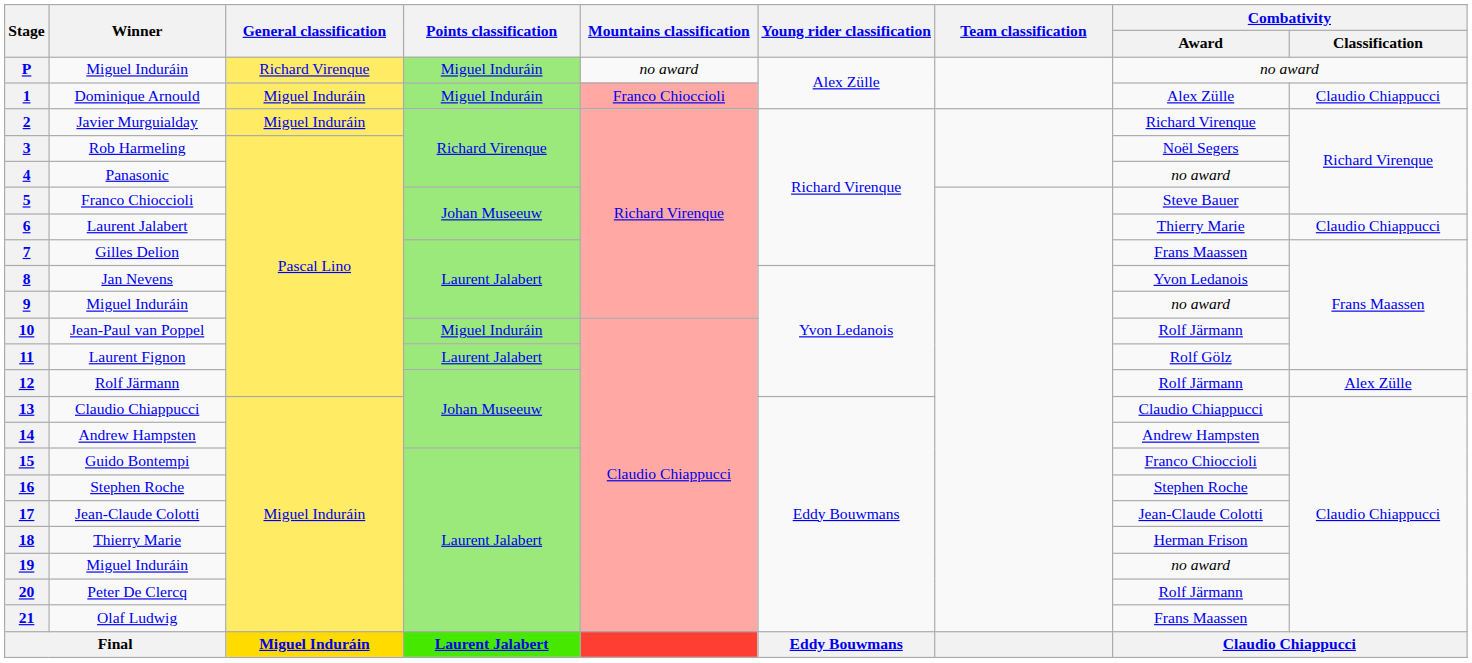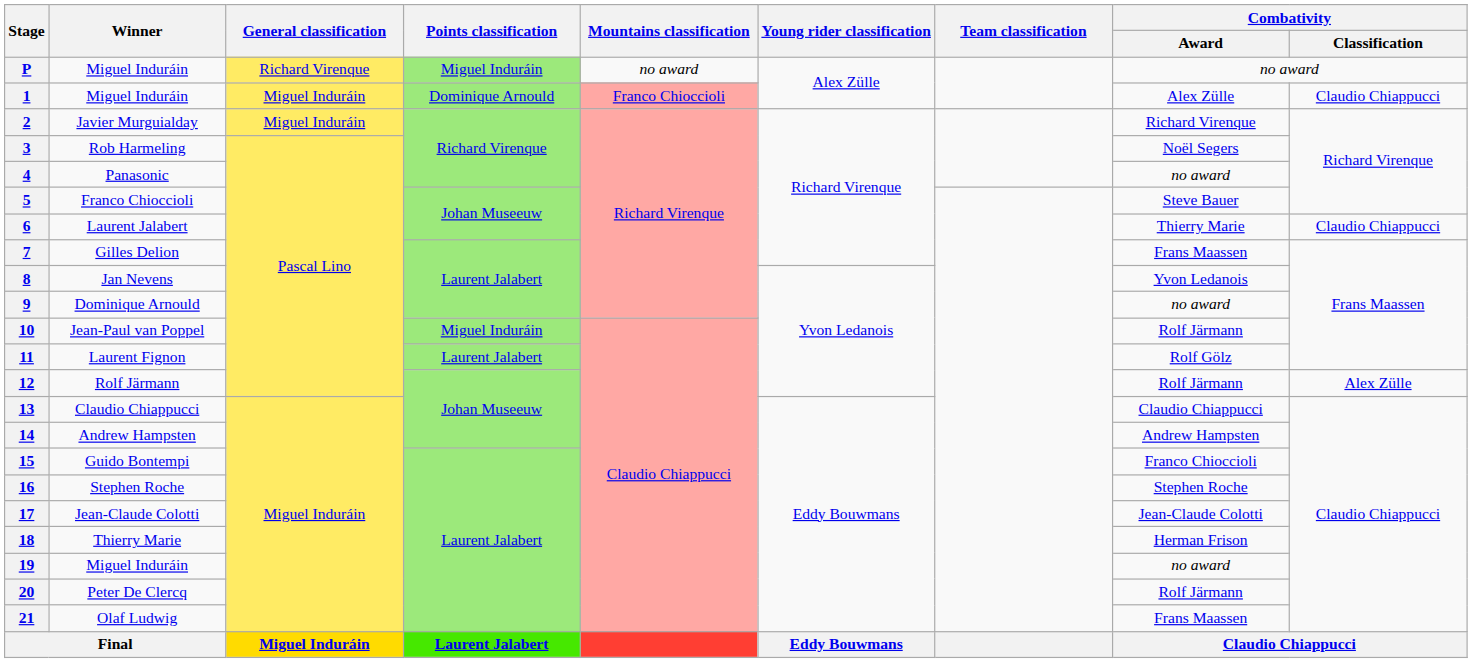 <table class="wikitable" style="text-align:center; font-size:smaller; clear:both;">
 <tr>
 <th scope="col" style="width:1%;" rowspan="2">Stage</th>
 <th scope="col" style="width:12%;" rowspan="2">Winner</th>
 <th scope="col" style="width:12%;" rowspan="2"><a href='#'>General classification</a><br></th>
 <th scope="col" style="width:12%;" rowspan="2"><a href='#'>Points classification</a><br></th>
 <th scope="col" style="width:12%;" rowspan="2"><a href='#'>Mountains classification</a><br></th>
 <th scope="col" style="width:12%;" rowspan="2"><a href='#'>Young rider classification</a></th>
 <th scope="col" style="width:12%;" rowspan="2"><a href='#'>Team classification</a></th>
 <th scope="col" style="width:14%;" colspan="2"><a href='#'>Combativity</a></th>
 </tr>
 <tr>
 <th scope="col" style="width:12%;">Award</th>
 <th scope="col" style="width:12%;">Classification</th>
 </tr>
 <tr>
 <th scope="row"><a href='#'>P</a></th>
 <td><a href='#'>Miguel Induráin</a></td>
 <td style="background:#FFEB64;"><a href='#'>Richard Virenque</a></td>
 <td style="background:#9CE97B;" rowspan="1"><a href='#'>Miguel Induráin</a></td>
 <td rowspan="1"><em>no award</em></td>
 <td rowspan="2"><a href='#'>Alex Zülle</a></td>
 <td rowspan="2"></td>
 <td colspan="2"><em>no award</em></td>
 </tr>
 <tr>
 <th scope="row"><a href='#'>1</a></th>
-<td><a href='#'>Dominique Arnould</a></td>
+<td><a href='#'>Miguel Induráin</a></td>
 <td style="background:#FFEB64;"><a href='#'>Miguel Induráin</a></td>
-<td style="background:#9CE97B;" rowspan="1"><a href='#'>Miguel Induráin</a></td>
+<td style="background:#9CE97B;" rowspan="1"><a href='#'>Dominique Arnould</a></td>
 <td style="background:#FFA8A4;" rowspan="1"><a href='#'>Franco Chioccioli</a></td>
 <td><a href='#'>Alex Zülle</a></td>
 <td><a href='#'>Claudio Chiappucci</a></td>
 </tr>
 <tr>
 <th scope="row"><a href='#'>2</a></th>
 <td><a href='#'>Javier Murguialday</a></td>
 <td style="background:#FFEB64;"><a href='#'>Miguel Induráin</a></td>
 <td style="background:#9CE97B;" rowspan="3"><a href='#'>Richard Virenque</a></td>
 <td style="background:#FFA8A4;" rowspan="8"><a href='#'>Richard Virenque</a></td>
 <td rowspan="6"><a href='#'>Richard Virenque</a></td>
 <td rowspan="3"></td>
 <td><a href='#'>Richard Virenque</a></td>
 <td rowspan="4"><a href='#'>Richard Virenque</a></td>
 </tr>
 <tr>
 <th scope="row"><a href='#'>3</a></th>
 <td><a href='#'>Rob Harmeling</a></td>
 <td style="background:#FFEB64;" rowspan="10"><a href='#'>Pascal Lino</a></td>
 <td><a href='#'>Noël Segers</a></td>
 </tr>
 <tr>
 <th scope="row"><a href='#'>4</a></th>
 <td><a href='#'>Panasonic</a></td>
 <td><em>no award</em></td>
 </tr>
 <tr>
 <th scope="row"><a href='#'>5</a></th>
 <td><a href='#'>Franco Chioccioli</a></td>
 <td style="background:#9CE97B;" rowspan="2"><a href='#'>Johan Museeuw</a></td>
 <td rowspan="17"></td>
 <td><a href='#'>Steve Bauer</a></td>
 </tr>
 <tr>
 <th scope="row"><a href='#'>6</a></th>
 <td><a href='#'>Laurent Jalabert</a></td>
 <td><a href='#'>Thierry Marie</a></td>
 <td><a href='#'>Claudio Chiappucci</a></td>
 </tr>
 <tr>
 <th scope="row"><a href='#'>7</a></th>
 <td><a href='#'>Gilles Delion</a></td>
 <td style="background:#9CE97B;" rowspan="3"><a href='#'>Laurent Jalabert</a></td>
 <td><a href='#'>Frans Maassen</a></td>
 <td rowspan="5"><a href='#'>Frans Maassen</a></td>
 </tr>
 <tr>
 <th scope="row"><a href='#'>8</a></th>
 <td><a href='#'>Jan Nevens</a></td>
 <td rowspan="5"><a href='#'>Yvon Ledanois</a></td>
 <td><a href='#'>Yvon Ledanois</a></td>
 </tr>
 <tr>
 <th scope="row"><a href='#'>9</a></th>
-<td><a href='#'>Miguel Induráin</a></td>
+<td><a href='#'>Dominique Arnould</a></td>
 <td><em>no award</em></td>
 </tr>
 <tr>
 <th scope="row"><a href='#'>10</a></th>
 <td><a href='#'>Jean-Paul van Poppel</a></td>
 <td style="background:#9CE97B;" rowspan="1"><a href='#'>Miguel Induráin</a></td>
 <td style="background:#FFA8A4;"     rowspan="12"><a href='#'>Claudio Chiappucci</a></td>
 <td><a href='#'>Rolf Järmann</a></td>
 </tr>
 <tr>
 <th scope="row"><a href='#'>11</a></th>
 <td><a href='#'>Laurent Fignon</a></td>
 <td style="background:#9CE97B;" rowspan="1"><a href='#'>Laurent Jalabert</a></td>
 <td><a href='#'>Rolf Gölz</a></td>
 </tr>
 <tr>
 <th scope="row"><a href='#'>12</a></th>
 <td><a href='#'>Rolf Järmann</a></td>
 <td style="background:#9CE97B;" rowspan="3"><a href='#'>Johan Museeuw</a></td>
 <td><a href='#'>Rolf Järmann</a></td>
 <td><a href='#'>Alex Zülle</a></td>
 </tr>
 <tr>
 <th scope="row"><a href='#'>13</a></th>
 <td><a href='#'>Claudio Chiappucci</a></td>
 <td style="background:#FFEB64;" rowspan="9"><a href='#'>Miguel Induráin</a></td>
 <td rowspan="9"><a href='#'>Eddy Bouwmans</a></td>
 <td><a href='#'>Claudio Chiappucci</a></td>
 <td rowspan="9"><a href='#'>Claudio Chiappucci</a></td>
 </tr>
 <tr>
 <th scope="row"><a href='#'>14</a></th>
 <td><a href='#'>Andrew Hampsten</a></td>
 <td><a href='#'>Andrew Hampsten</a></td>
 </tr>
 <tr>
 <th scope="row"><a href='#'>15</a></th>
 <td><a href='#'>Guido Bontempi</a></td>
 <td style="background:#9CE97B;" rowspan="7"><a href='#'>Laurent Jalabert</a></td>
 <td><a href='#'>Franco Chioccioli</a></td>
 </tr>
 <tr>
 <th scope="row"><a href='#'>16</a></th>
 <td><a href='#'>Stephen Roche</a></td>
 <td><a href='#'>Stephen Roche</a></td>
 </tr>
 <tr>
 <th scope="row"><a href='#'>17</a></th>
 <td><a href='#'>Jean-Claude Colotti</a></td>
 <td><a href='#'>Jean-Claude Colotti</a></td>
 </tr>
 <tr>
 <th scope="row"><a href='#'>18</a></th>
 <td><a href='#'>Thierry Marie</a></td>
 <td><a href='#'>Herman Frison</a></td>
 </tr>
 <tr>
 <th scope="row"><a href='#'>19</a></th>
 <td><a href='#'>Miguel Induráin</a></td>
 <td><em>no award</em></td>
 </tr>
 <tr>
 <th scope="row"><a href='#'>20</a></th>
 <td><a href='#'>Peter De Clercq</a></td>
 <td><a href='#'>Rolf Järmann</a></td>
 </tr>
 <tr>
 <th scope="row"><a href='#'>21</a></th>
 <td><a href='#'>Olaf Ludwig</a></td>
 <td><a href='#'>Frans Maassen</a></td>
 </tr>
 <tr>
 <th colspan="2">Final</th>
 <th style="background:#FFDB00;"><a href='#'>Miguel Induráin</a></th>
 <th style="background:#46E800;"><a href='#'>Laurent Jalabert</a></th>
 <th style="background:#FF3E33;"></th>
 <th><a href='#'>Eddy Bouwmans</a></th>
 <th></th>
 <th colspan="2"><a href='#'>Claudio Chiappucci</a></th>
 </tr>
 </table>
